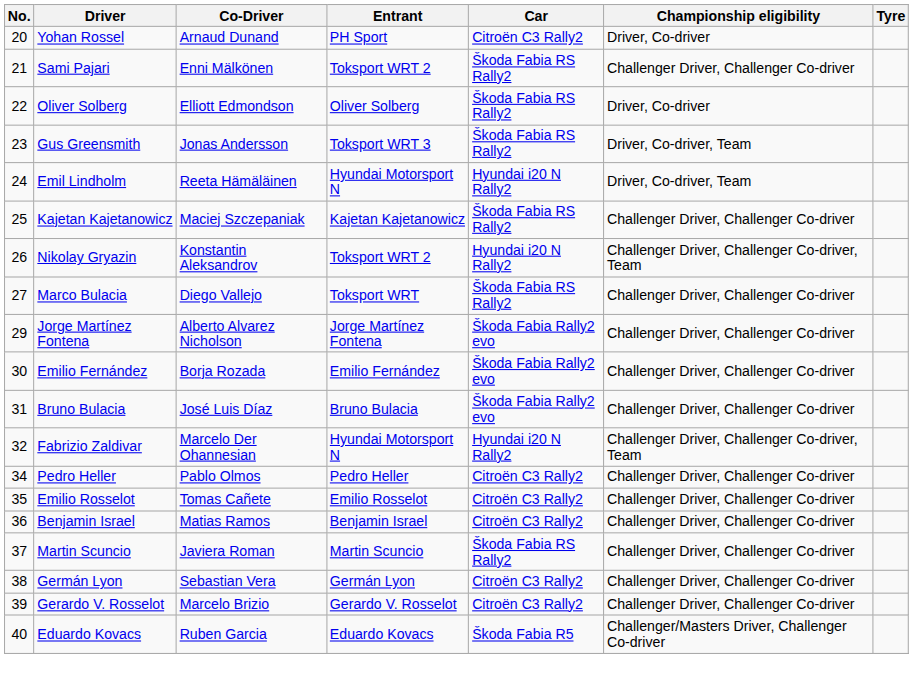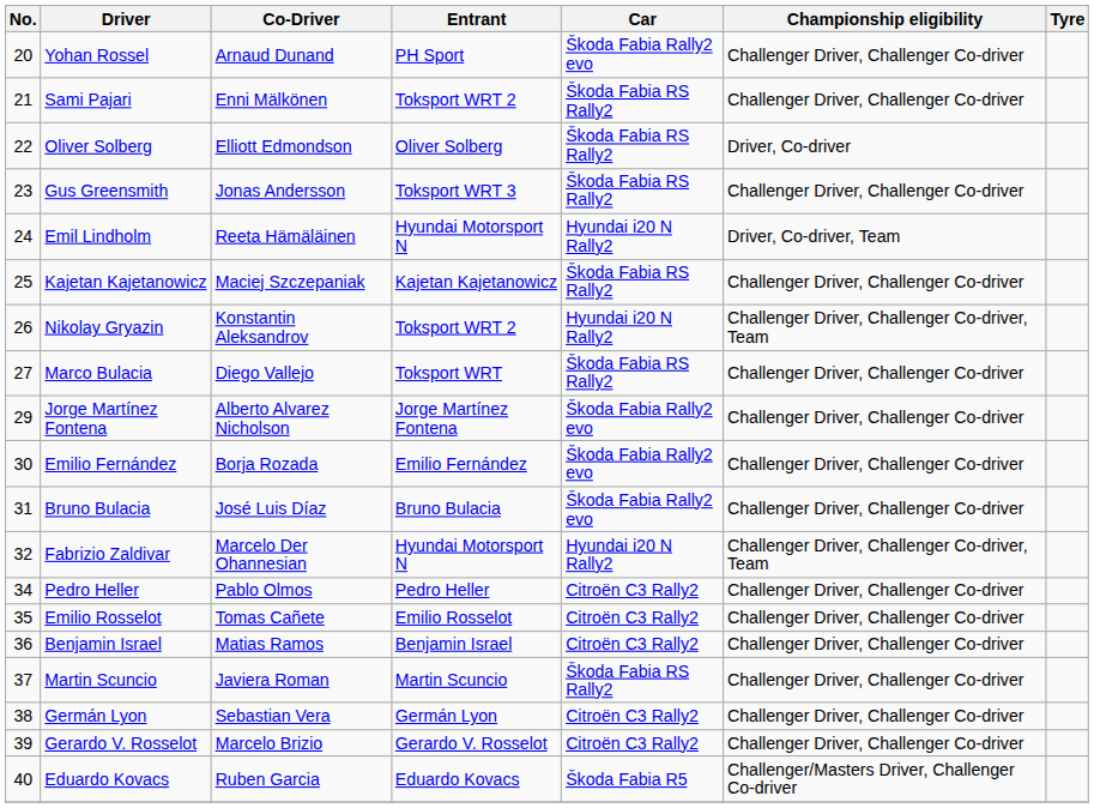 <table class="wikitable" style="font-size: 85%;">
 <tr>
 <th>No.</th>
 <th>Driver</th>
 <th>Co-Driver</th>
 <th>Entrant</th>
 <th>Car</th>
 <th>Championship eligibility</th>
 <th>Tyre</th>
 </tr>
 <tr>
 <td align="center">20</td>
 <td> <a href='#'>Yohan Rossel</a></td>
 <td> <a href='#'>Arnaud Dunand</a></td>
 <td> <a href='#'>PH Sport</a></td>
-<td><a href='#'>Citroën C3 Rally2</a></td>
-<td>Driver, Co-driver</td>
+<td><a href='#'>Škoda Fabia Rally2 evo</a></td>
+<td>Challenger Driver, Challenger Co-driver</td>
 <td align="center"></td>
 </tr>
 <tr>
 <td align="center">21</td>
 <td> <a href='#'>Sami Pajari</a></td>
 <td> <a href='#'>Enni Mälkönen</a></td>
 <td> <a href='#'>Toksport WRT 2</a></td>
 <td><a href='#'>Škoda Fabia RS Rally2</a></td>
 <td>Challenger Driver, Challenger Co-driver</td>
 <td align="center"></td>
 </tr>
 <tr>
 <td align="center">22</td>
 <td> <a href='#'>Oliver Solberg</a></td>
 <td> <a href='#'>Elliott Edmondson</a></td>
 <td> <a href='#'>Oliver Solberg</a></td>
 <td><a href='#'>Škoda Fabia RS Rally2</a></td>
 <td>Driver, Co-driver</td>
 <td align="center"></td>
 </tr>
 <tr>
 <td align="center">23</td>
 <td> <a href='#'>Gus Greensmith</a></td>
 <td> <a href='#'>Jonas Andersson</a></td>
 <td> <a href='#'>Toksport WRT 3</a></td>
 <td><a href='#'>Škoda Fabia RS Rally2</a></td>
-<td>Driver, Co-driver, Team</td>
+<td>Challenger Driver, Challenger Co-driver</td>
 <td align="center"></td>
 </tr>
 <tr>
 <td align="center">24</td>
 <td> <a href='#'>Emil Lindholm</a></td>
 <td> <a href='#'>Reeta Hämäläinen</a></td>
 <td> <a href='#'>Hyundai Motorsport N</a></td>
 <td><a href='#'>Hyundai i20 N Rally2</a></td>
 <td>Driver, Co-driver, Team</td>
 <td align="center"></td>
 </tr>
 <tr>
 <td align="center">25</td>
 <td> <a href='#'>Kajetan Kajetanowicz</a></td>
 <td> <a href='#'>Maciej Szczepaniak</a></td>
 <td> <a href='#'>Kajetan Kajetanowicz</a></td>
 <td><a href='#'>Škoda Fabia RS Rally2</a></td>
 <td>Challenger Driver, Challenger Co-driver</td>
 <td align="center"></td>
 </tr>
 <tr>
 <td align="center">26</td>
 <td> <a href='#'>Nikolay Gryazin</a></td>
 <td> <a href='#'>Konstantin Aleksandrov</a></td>
 <td> <a href='#'>Toksport WRT 2</a></td>
 <td><a href='#'>Hyundai i20 N Rally2</a></td>
 <td>Challenger Driver, Challenger Co-driver, Team</td>
 <td align="center"></td>
 </tr>
 <tr>
 <td align="center">27</td>
 <td> <a href='#'>Marco Bulacia</a></td>
 <td> <a href='#'>Diego Vallejo</a></td>
 <td> <a href='#'>Toksport WRT</a></td>
 <td><a href='#'>Škoda Fabia RS Rally2</a></td>
 <td>Challenger Driver, Challenger Co-driver</td>
 <td align="center"></td>
 </tr>
 <tr>
 <td align="center">29</td>
 <td> <a href='#'>Jorge Martínez Fontena</a></td>
 <td> <a href='#'>Alberto Alvarez Nicholson</a></td>
 <td> <a href='#'>Jorge Martínez Fontena</a></td>
 <td><a href='#'>Škoda Fabia Rally2 evo</a></td>
 <td>Challenger Driver, Challenger Co-driver</td>
 <td align="center"></td>
 </tr>
 <tr>
 <td align="center">30</td>
 <td> <a href='#'>Emilio Fernández</a></td>
 <td> <a href='#'>Borja Rozada</a></td>
 <td> <a href='#'>Emilio Fernández</a></td>
 <td><a href='#'>Škoda Fabia Rally2 evo</a></td>
 <td>Challenger Driver, Challenger Co-driver</td>
 <td align="center"></td>
 </tr>
 <tr>
 <td align="center">31</td>
 <td> <a href='#'>Bruno Bulacia</a></td>
 <td> <a href='#'>José Luis Díaz</a></td>
 <td> <a href='#'>Bruno Bulacia</a></td>
 <td><a href='#'>Škoda Fabia Rally2 evo</a></td>
 <td>Challenger Driver, Challenger Co-driver</td>
 <td align="center"></td>
 </tr>
 <tr>
 <td align="center">32</td>
 <td> <a href='#'>Fabrizio Zaldivar</a></td>
 <td> <a href='#'>Marcelo Der Ohannesian</a></td>
 <td> <a href='#'>Hyundai Motorsport N</a></td>
 <td><a href='#'>Hyundai i20 N Rally2</a></td>
 <td>Challenger Driver, Challenger Co-driver, Team</td>
 <td align="center"></td>
 </tr>
 <tr>
 <td align="center">34</td>
 <td> <a href='#'>Pedro Heller</a></td>
 <td> <a href='#'>Pablo Olmos</a></td>
 <td> <a href='#'>Pedro Heller</a></td>
 <td><a href='#'>Citroën C3 Rally2</a></td>
 <td>Challenger Driver, Challenger Co-driver</td>
 <td align="center"></td>
 </tr>
 <tr>
 <td align="center">35</td>
 <td> <a href='#'>Emilio Rosselot</a></td>
 <td> <a href='#'>Tomas Cañete</a></td>
 <td> <a href='#'>Emilio Rosselot</a></td>
 <td><a href='#'>Citroën C3 Rally2</a></td>
 <td>Challenger Driver, Challenger Co-driver</td>
 <td align="center"></td>
 </tr>
 <tr>
 <td align="center">36</td>
 <td> <a href='#'>Benjamin Israel</a></td>
 <td> <a href='#'>Matias Ramos</a></td>
 <td> <a href='#'>Benjamin Israel</a></td>
 <td><a href='#'>Citroën C3 Rally2</a></td>
 <td>Challenger Driver, Challenger Co-driver</td>
 <td align="center"></td>
 </tr>
 <tr>
 <td align="center">37</td>
 <td> <a href='#'>Martin Scuncio</a></td>
 <td> <a href='#'>Javiera Roman</a></td>
 <td> <a href='#'>Martin Scuncio</a></td>
 <td><a href='#'>Škoda Fabia RS Rally2</a></td>
 <td>Challenger Driver, Challenger Co-driver</td>
 <td align="center"></td>
 </tr>
 <tr>
 <td align="center">38</td>
 <td> <a href='#'>Germán Lyon</a></td>
 <td> <a href='#'>Sebastian Vera</a></td>
 <td> <a href='#'>Germán Lyon</a></td>
 <td><a href='#'>Citroën C3 Rally2</a></td>
 <td>Challenger Driver, Challenger Co-driver</td>
 <td align="center"></td>
 </tr>
 <tr>
 <td align="center">39</td>
 <td> <a href='#'>Gerardo V. Rosselot</a></td>
 <td> <a href='#'>Marcelo Brizio</a></td>
 <td> <a href='#'>Gerardo V. Rosselot</a></td>
 <td><a href='#'>Citroën C3 Rally2</a></td>
 <td>Challenger Driver, Challenger Co-driver</td>
 <td align="center"></td>
 </tr>
 <tr>
 <td align="center">40</td>
 <td> <a href='#'>Eduardo Kovacs</a></td>
 <td> <a href='#'>Ruben Garcia</a></td>
 <td> <a href='#'>Eduardo Kovacs</a></td>
 <td><a href='#'>Škoda Fabia R5</a></td>
 <td>Challenger/Masters Driver, Challenger Co-driver</td>
 <td align="center"></td>
 </tr>
 <tr>
 </tr>
 </table>
